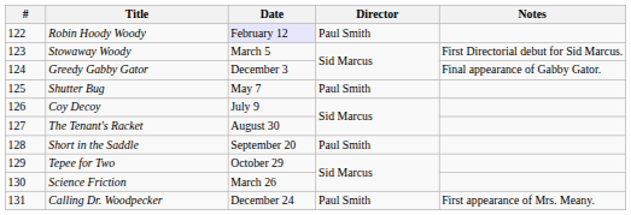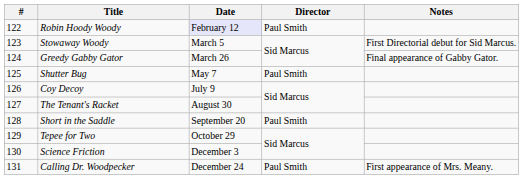 <table class="wikitable">
 <tr>
 <th style="width:3em">#</th>
 <th style="width:15em">Title</th>
 <th style="width:7em">Date</th>
 <th style="width:10em">Director</th>
 <th>Notes</th>
 </tr>
 <tr>
 <td>122</td>
 <td><em>Robin Hoody Woody</em></td>
 <td style="background: lavender;">February 12</td>
 <td>Paul Smith</td>
 <td></td>
 </tr>
 <tr>
 <td>123</td>
 <td><em>Stowaway Woody</em></td>
 <td>March 5</td>
 <td rowspan="2">Sid Marcus</td>
 <td>First Directorial debut for Sid Marcus.</td>
 </tr>
 <tr>
 <td>124</td>
 <td><em>Greedy Gabby Gator</em></td>
-<td>December 3</td>
+<td>March 26</td>
 <td>Final appearance of Gabby Gator.</td>
 </tr>
 <tr>
 <td>125</td>
 <td><em>Shutter Bug</em></td>
 <td>May 7</td>
 <td>Paul Smith</td>
 <td></td>
 </tr>
 <tr>
 <td>126</td>
 <td><em>Coy Decoy</em></td>
 <td>July 9</td>
 <td rowspan="2">Sid Marcus</td>
 <td></td>
 </tr>
 <tr>
 <td>127</td>
 <td><em>The Tenant's Racket</em></td>
 <td>August 30</td>
 <td></td>
 </tr>
 <tr>
 <td>128</td>
 <td><em>Short in the Saddle</em></td>
 <td>September 20</td>
 <td>Paul Smith</td>
 <td></td>
 </tr>
 <tr>
 <td>129</td>
 <td><em>Tepee for Two</em></td>
 <td>October 29</td>
 <td rowspan="2">Sid Marcus</td>
 <td></td>
 </tr>
 <tr>
 <td>130</td>
 <td><em>Science Friction</em></td>
-<td>March 26</td>
+<td>December 3</td>
 <td></td>
 </tr>
 <tr>
 <td>131</td>
 <td><em>Calling Dr. Woodpecker</em></td>
 <td>December 24</td>
 <td>Paul Smith</td>
 <td>First appearance of Mrs. Meany.</td>
 </tr>
 </table>
